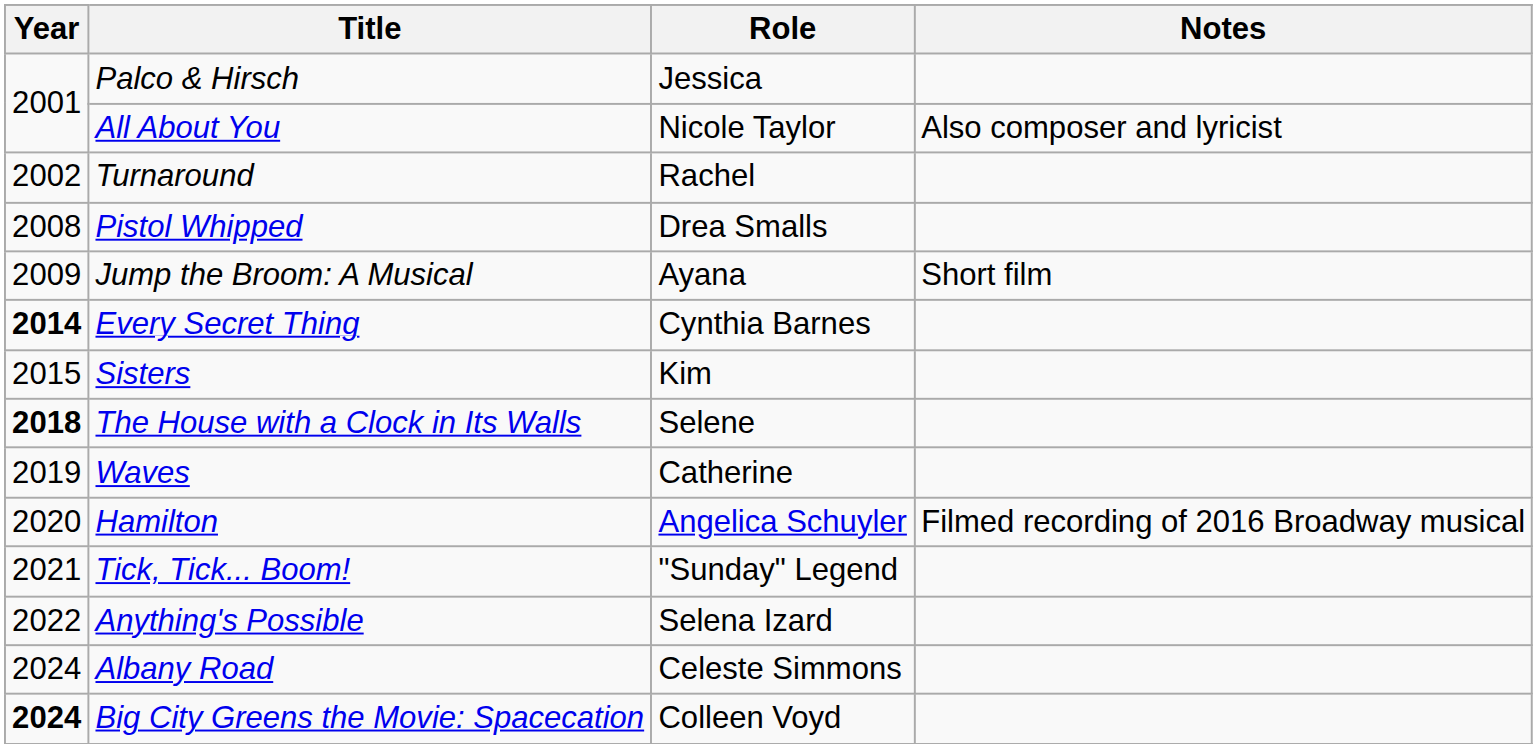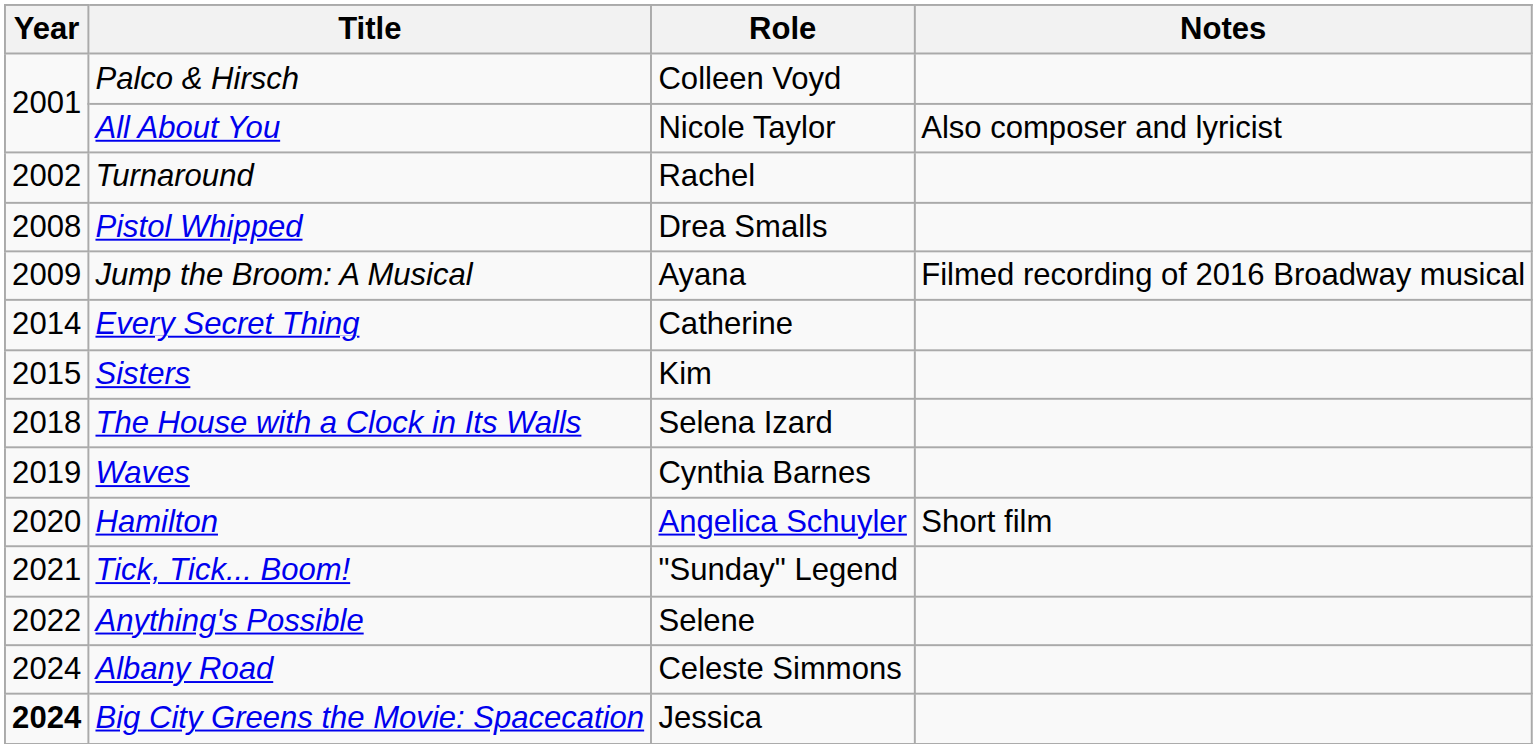 <table class="wikitable sortable">
 <tr>
 <th>Year</th>
 <th>Title</th>
 <th>Role</th>
 <th class="unsortable">Notes</th>
 </tr>
 <tr>
 <td rowspan=2>2001</td>
 <td><em>Palco & Hirsch</em></td>
-<td>Jessica</td>
+<td>Colleen Voyd</td>
 <td></td>
 </tr>
 <tr>
 <td><em><a href='#'>All About You</a></em></td>
 <td>Nicole Taylor</td>
 <td>Also composer and lyricist</td>
 </tr>
 <tr>
 <td>2002</td>
 <td><em>Turnaround</em></td>
 <td>Rachel</td>
 <td></td>
 </tr>
 <tr>
 <td>2008</td>
 <td><em><a href='#'>Pistol Whipped</a></em></td>
 <td>Drea Smalls</td>
 <td></td>
 </tr>
 <tr>
 <td>2009</td>
 <td><em>Jump the Broom: A Musical</em></td>
 <td>Ayana</td>
-<td>Short film</td>
+<td>Filmed recording of 2016 Broadway musical</td>
 </tr>
 <tr>
-<td><strong>2014</strong></td>
+<td>2014</td>
 <td><em><a href='#'>Every Secret Thing</a></em></td>
-<td>Cynthia Barnes</td>
+<td>Catherine</td>
 <td></td>
 </tr>
 <tr>
 <td>2015</td>
 <td><em><a href='#'>Sisters</a></em></td>
 <td>Kim</td>
 <td></td>
 </tr>
 <tr>
-<td><strong>2018</strong></td>
+<td>2018</td>
 <td><em><a href='#'>The House with a Clock in Its Walls</a></em></td>
-<td>Selene</td>
+<td>Selena Izard</td>
 <td></td>
 </tr>
 <tr>
 <td>2019</td>
 <td><em><a href='#'>Waves</a></em></td>
-<td>Catherine</td>
+<td>Cynthia Barnes</td>
 <td></td>
 </tr>
 <tr>
 <td>2020</td>
 <td><em><a href='#'>Hamilton</a></em></td>
 <td><a href='#'>Angelica Schuyler</a></td>
-<td>Filmed recording of 2016 Broadway musical</td>
+<td>Short film</td>
 </tr>
 <tr>
 <td>2021</td>
 <td><em><a href='#'>Tick, Tick... Boom!</a></em></td>
 <td>"Sunday" Legend</td>
 <td></td>
 </tr>
 <tr>
 <td>2022</td>
 <td><em><a href='#'>Anything's Possible</a></em></td>
-<td>Selena Izard</td>
+<td>Selene</td>
 <td></td>
 </tr>
 <tr>
 <td>2024</td>
 <td><em><a href='#'>Albany Road</a></em></td>
 <td>Celeste Simmons</td>
 <td></td>
 </tr>
 <tr>
 <td><strong>2024</strong></td>
 <td><em><a href='#'>Big City Greens the Movie: Spacecation</a></em></td>
-<td>Colleen Voyd</td>
+<td>Jessica</td>
 <td></td>
 </tr>
 <tr>
 </tr>
 </table>
